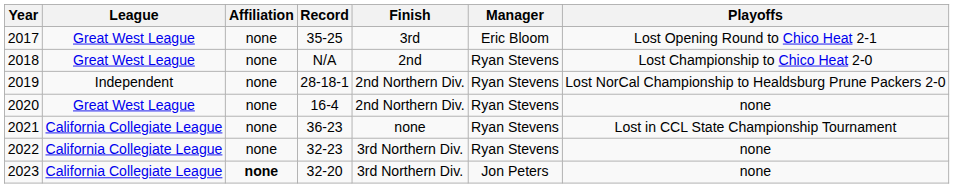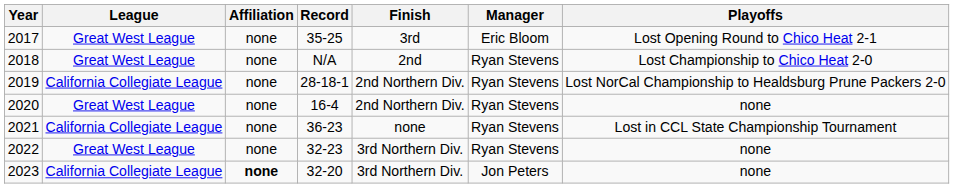 <table class="wikitable">
 <tr>
 <th>Year</th>
 <th>League</th>
 <th>Affiliation</th>
 <th>Record</th>
 <th>Finish</th>
 <th>Manager</th>
 <th>Playoffs</th>
 </tr>
 <tr align=center>
 <td>2017</td>
 <td><a href='#'>Great West League</a></td>
 <td>none</td>
 <td>35-25</td>
 <td>3rd</td>
 <td>Eric Bloom</td>
 <td>Lost Opening Round to <a href='#'>Chico Heat</a> 2-1</td>
 </tr>
 <tr align=center>
 <td>2018</td>
 <td><a href='#'>Great West League</a></td>
 <td>none</td>
 <td>N/A</td>
 <td>2nd</td>
 <td>Ryan Stevens</td>
 <td>Lost Championship to <a href='#'>Chico Heat</a> 2-0</td>
 </tr>
 <tr align=center>
 <td>2019</td>
-<td>Independent</td>
+<td><a href='#'>California Collegiate League</a></td>
 <td>none</td>
 <td>28-18-1</td>
 <td>2nd Northern Div.</td>
 <td>Ryan Stevens</td>
 <td>Lost NorCal Championship to Healdsburg Prune Packers 2-0</td>
 </tr>
 <tr align=center>
 <td>2020</td>
 <td><a href='#'>Great West League</a></td>
 <td>none</td>
 <td>16-4</td>
 <td>2nd Northern Div.</td>
 <td>Ryan Stevens</td>
 <td>none</td>
 </tr>
 <tr align=center>
 <td>2021</td>
 <td><a href='#'>California Collegiate League</a></td>
 <td>none</td>
 <td>36-23</td>
 <td>none</td>
 <td>Ryan Stevens</td>
 <td>Lost in CCL State Championship Tournament</td>
 </tr>
 <tr align=center>
 <td>2022</td>
-<td><a href='#'>California Collegiate League</a></td>
+<td><a href='#'>Great West League</a></td>
 <td>none</td>
 <td>32-23</td>
 <td>3rd Northern Div.</td>
 <td>Ryan Stevens</td>
 <td>none</td>
 </tr>
 <tr align=center>
 <td>2023</td>
 <td><a href='#'>California Collegiate League</a></td>
 <td><strong>none</strong></td>
 <td>32-20</td>
 <td>3rd Northern Div.</td>
 <td>Jon Peters</td>
 <td>none</td>
 </tr>
 </table>
